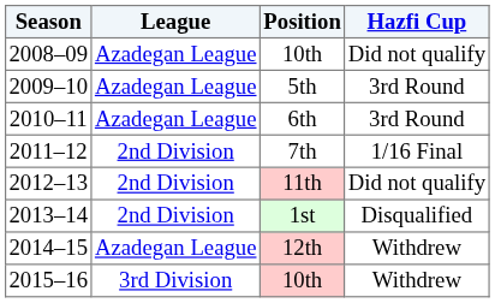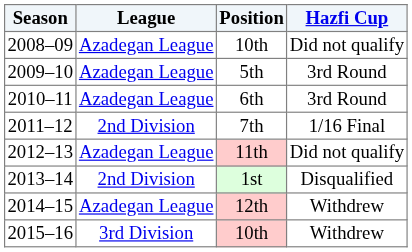 <table border="1" cellpadding="2" style="border-collapse:collapse; text-align:center; font-size:normal;">
 <tr style="background:#f0f6fa;">
 <th>Season</th>
 <th>League</th>
 <th>Position</th>
 <th><a href='#'>Hazfi Cup</a></th>
 </tr>
 <tr>
 <td>2008–09</td>
 <td><a href='#'>Azadegan League</a></td>
 <td>10th</td>
 <td>Did not qualify</td>
 </tr>
 <tr>
 <td>2009–10</td>
 <td><a href='#'>Azadegan League</a></td>
 <td>5th</td>
 <td>3rd Round</td>
 </tr>
 <tr>
 <td>2010–11</td>
 <td><a href='#'>Azadegan League</a></td>
 <td>6th</td>
 <td>3rd Round</td>
 </tr>
 <tr>
 <td>2011–12</td>
 <td><a href='#'>2nd Division</a></td>
 <td>7th</td>
 <td>1/16 Final</td>
 </tr>
 <tr>
 <td>2012–13</td>
-<td><a href='#'>2nd Division</a></td>
+<td><a href='#'>Azadegan League</a></td>
 <td style="text-align:center; background:#fcc;">11th</td>
 <td>Did not qualify</td>
 </tr>
 <tr>
 <td>2013–14</td>
 <td><a href='#'>2nd Division</a></td>
 <td style="text-align:center; background:#dfd;">1st</td>
 <td>Disqualified</td>
 </tr>
 <tr>
 <td>2014–15</td>
 <td><a href='#'>Azadegan League</a></td>
 <td style="text-align:center; background:#fcc;">12th</td>
 <td>Withdrew</td>
 </tr>
 <tr>
 <td>2015–16</td>
 <td><a href='#'>3rd Division</a></td>
 <td style="text-align:center; background:#fcc;">10th</td>
 <td>Withdrew</td>
 </tr>
 </table>
